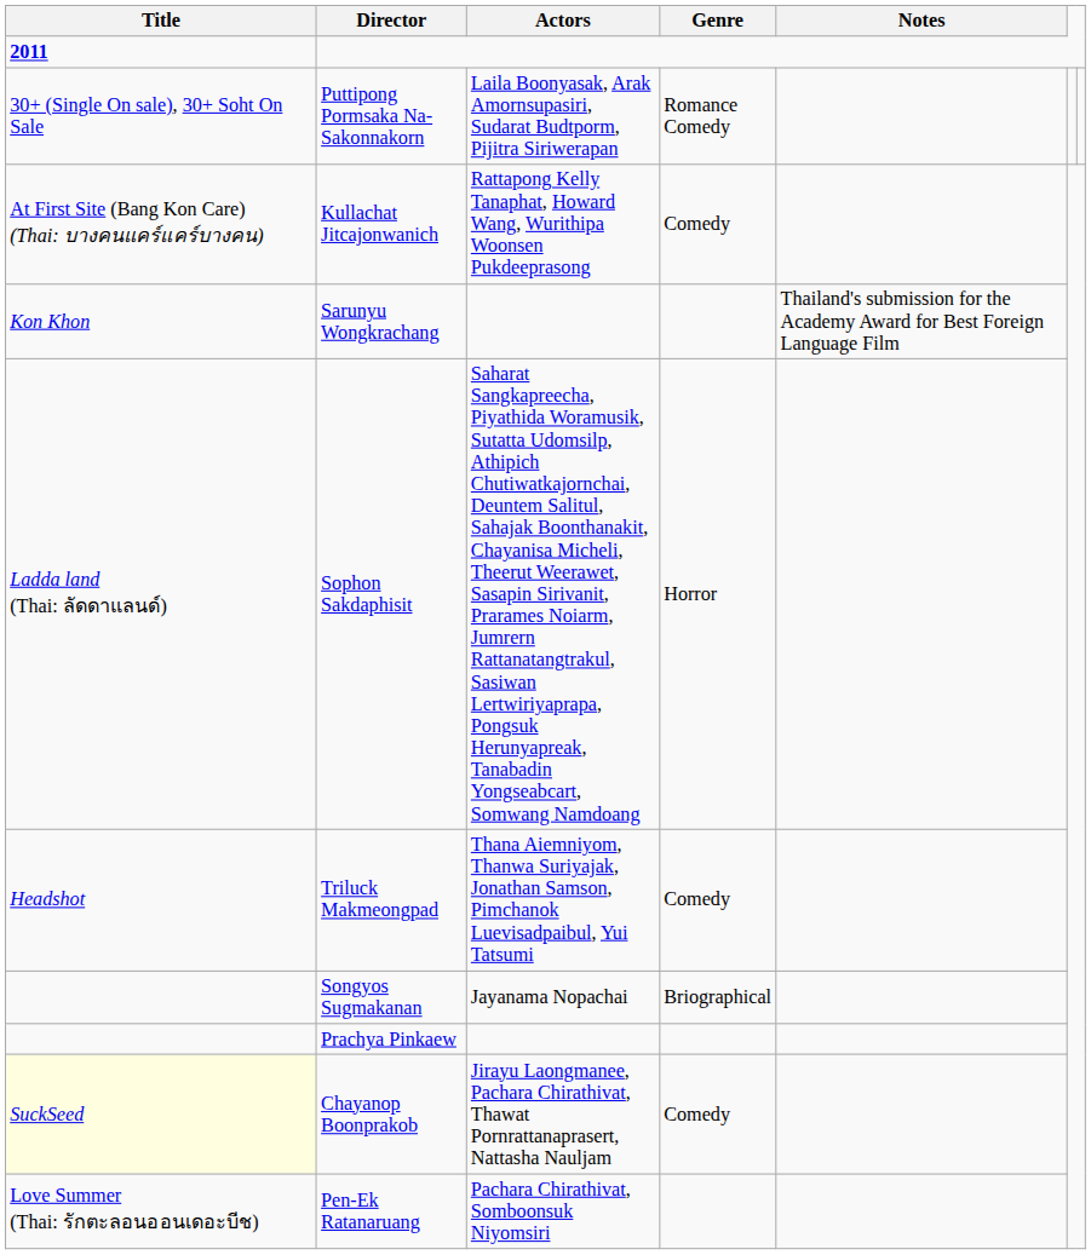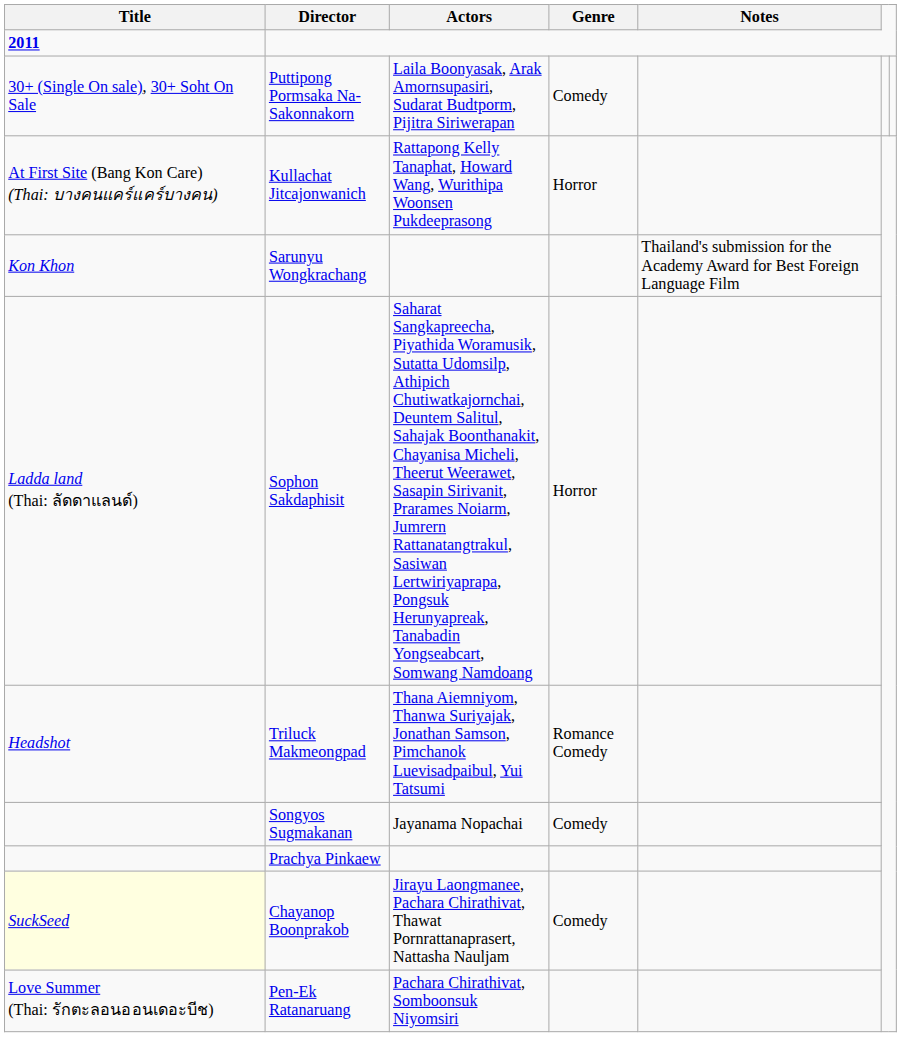 <table class="wikitable sortable" style="width:100%;">
 <tr>
 <th style="width:30%;">Title</th>
 <th style="width:14%;">Director</th>
 <th style="width:18%;">Actors</th>
 <th style="width:10%;">Genre</th>
 <th style="width:28%;">Notes</th>
 </tr>
 <tr>
 <td><strong><a href='#'>2011</a></strong></td>
 </tr>
 <tr>
 <td><a href='#'>30+ (Single On sale)</a>, <a href='#'>30+ Soht On Sale</a></td>
 <td><a href='#'>Puttipong Pormsaka Na-Sakonnakorn</a></td>
 <td><a href='#'>Laila Boonyasak</a>, <a href='#'>Arak Amornsupasiri</a>, <a href='#'>Sudarat Budtporm</a>, <a href='#'>Pijitra Siriwerapan</a></td>
-<td>Romance Comedy</td>
+<td>Comedy</td>
 <td></td>
 <td></td>
 <td></td>
 </tr>
 <tr>
 <td><a href='#'>At First Site</a> (Bang Kon Care)<br><em>(Thai: บางคนแคร์แคร์บางคน)</em></td>
 <td><a href='#'>Kullachat Jitcajonwanich</a></td>
 <td><a href='#'>Rattapong Kelly Tanaphat</a>, <a href='#'>Howard Wang</a>, <a href='#'>Wurithipa Woonsen Pukdeeprasong</a></td>
-<td>Comedy</td>
+<td>Horror</td>
 <td></td>
 </tr>
 <tr>
 <td><em><a href='#'>Kon Khon</a></em></td>
 <td><a href='#'>Sarunyu Wongkrachang</a></td>
 <td></td>
 <td></td>
 <td>Thailand's submission for the Academy Award for Best Foreign Language Film</td>
 </tr>
 <tr>
 <td><em><a href='#'>Ladda land</a></em><br>(Thai: ลัดดาแลนด์)</td>
 <td><a href='#'>Sophon Sakdaphisit</a></td>
 <td><a href='#'>Saharat Sangkapreecha</a>, <a href='#'>Piyathida Woramusik</a>, <a href='#'>Sutatta Udomsilp</a>, <a href='#'>Athipich Chutiwatkajornchai</a>, <a href='#'>Deuntem Salitul</a>, <a href='#'>Sahajak Boonthanakit</a>, <a href='#'>Chayanisa Micheli</a>, <a href='#'>Theerut Weerawet</a>, <a href='#'>Sasapin Sirivanit</a>, <a href='#'>Prarames Noiarm</a>, <a href='#'>Jumrern Rattanatangtrakul</a>, <a href='#'>Sasiwan Lertwiriyaprapa</a>, <a href='#'>Pongsuk Herunyapreak</a>, <a href='#'>Tanabadin Yongseabcart</a>, <a href='#'>Somwang Namdoang</a></td>
 <td>Horror</td>
 <td></td>
 </tr>
 <tr>
 <td><em><a href='#'>Headshot</a></em></td>
 <td><a href='#'>Triluck Makmeongpad</a></td>
 <td><a href='#'>Thana Aiemniyom</a>, <a href='#'>Thanwa Suriyajak</a>, <a href='#'>Jonathan Samson</a>, <a href='#'>Pimchanok Luevisadpaibul</a>, <a href='#'>Yui Tatsumi</a></td>
-<td>Comedy</td>
+<td>Romance Comedy</td>
 <td></td>
 </tr>
 <tr>
 <td><em></em></td>
 <td><a href='#'>Songyos Sugmakanan</a></td>
 <td>Jayanama Nopachai</td>
-<td>Briographical</td>
+<td>Comedy</td>
 <td></td>
 </tr>
 <tr>
 <td><em></em></td>
 <td><a href='#'>Prachya Pinkaew</a></td>
 <td></td>
 <td></td>
 <td></td>
 </tr>
 <tr>
 <td style="background: lightyellow;"><em><a href='#'>SuckSeed</a></em></td>
 <td><a href='#'>Chayanop Boonprakob</a></td>
 <td><a href='#'>Jirayu Laongmanee</a>, <a href='#'>Pachara Chirathivat</a>, Thawat Pornrattanaprasert, Nattasha Nauljam</td>
 <td>Comedy</td>
 <td></td>
 </tr>
 <tr>
 <td><a href='#'>Love Summer</a><br>(Thai: รักตะลอนออนเดอะบีช)</td>
 <td><a href='#'>Pen-Ek Ratanaruang</a></td>
 <td><a href='#'>Pachara Chirathivat</a>, <a href='#'>Somboonsuk Niyomsiri</a></td>
 <td></td>
 <td></td>
 </tr>
 </table>
